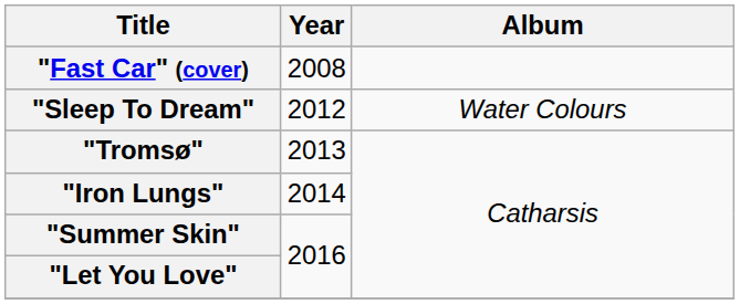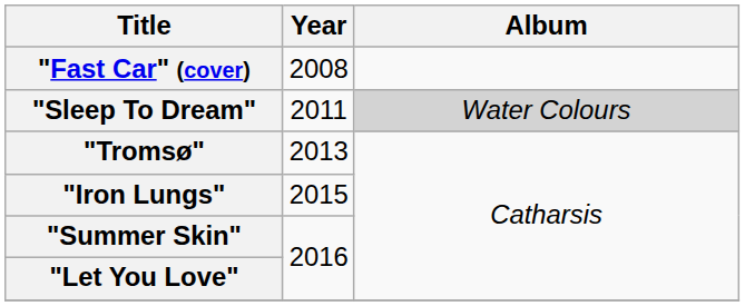 <table class="wikitable plainrowheaders" style="text-align:center;">
 <tr>
 <th scope="col" style="width:10em;">Title</th>
 <th scope="col">Year</th>
 <th scope="col" style="width:14em;">Album</th>
 </tr>
 <tr>
 <th scope="row">"<a href='#'>Fast Car</a>" <small>(<a href='#'>cover</a>)</small></th>
 <td>2008</td>
 <td></td>
 </tr>
 <tr>
 <th scope="row">"Sleep To Dream"</th>
-<td>2012</td>
-<td><em>Water Colours</em></td>
+<td>2011</td>
+<td style="background: lightgrey;"><em>Water Colours</em></td>
 </tr>
 <tr>
 <th scope="row">"Tromsø"</th>
 <td>2013</td>
 <td rowspan="4"><em>Catharsis</em></td>
 </tr>
 <tr>
 <th scope="row">"Iron Lungs"</th>
-<td>2014</td>
+<td>2015</td>
 </tr>
 <tr>
 <th scope="row">"Summer Skin"</th>
 <td rowspan="2">2016</td>
 </tr>
 <tr>
 <th scope="row">"Let You Love"</th>
 </tr>
 <tr>
 </tr>
 </table>
